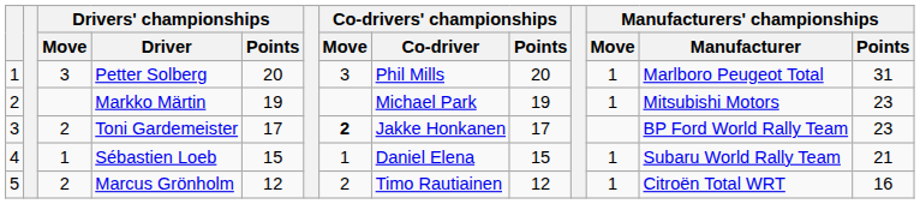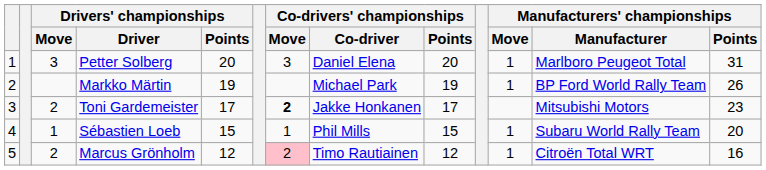 <table class="wikitable" style="font-size:85%;">
 <tr>
 <th rowspan="2"></th>
 <th rowspan="7" style="width:5px;"></th>
 <th colspan="3">Drivers' championships</th>
 <th rowspan="7" style="width:5px;"></th>
 <th colspan="3" nowrap>Co-drivers' championships</th>
 <th rowspan="7" style="width:5px;"></th>
 <th colspan="3" nowrap>Manufacturers' championships</th>
 </tr>
 <tr>
 <th>Move</th>
 <th>Driver</th>
 <th>Points</th>
 <th>Move</th>
 <th>Co-driver</th>
 <th>Points</th>
 <th>Move</th>
 <th>Manufacturer</th>
 <th>Points</th>
 </tr>
 <tr>
 <td align="center">1</td>
 <td align="center"> 3</td>
 <td> <a href='#'>Petter Solberg</a></td>
 <td align="center">20</td>
 <td align="center"> 3</td>
-<td> <a href='#'>Phil Mills</a></td>
+<td> <a href='#'>Daniel Elena</a></td>
 <td align="center">20</td>
 <td align="center"> 1</td>
 <td> <a href='#'>Marlboro Peugeot Total</a></td>
 <td align="center">31</td>
 </tr>
 <tr>
 <td align="center">2</td>
 <td align="center"></td>
 <td> <a href='#'>Markko Märtin</a></td>
 <td align="center">19</td>
 <td align="center"></td>
 <td> <a href='#'>Michael Park</a></td>
 <td align="center">19</td>
 <td align="center"> 1</td>
-<td> <a href='#'>Mitsubishi Motors</a></td>
-<td align="center">23</td>
+<td> <a href='#'>BP Ford World Rally Team</a></td>
+<td align="center">26</td>
 </tr>
 <tr>
 <td align="center">3</td>
 <td align="center"> 2</td>
 <td> <a href='#'>Toni Gardemeister</a></td>
 <td align="center">17</td>
 <td align="center"><strong> 2</strong></td>
 <td> <a href='#'>Jakke Honkanen</a></td>
 <td align="center">17</td>
 <td align="center"></td>
-<td> <a href='#'>BP Ford World Rally Team</a></td>
+<td> <a href='#'>Mitsubishi Motors</a></td>
 <td align="center">23</td>
 </tr>
 <tr>
 <td align="center">4</td>
 <td align="center"> 1</td>
 <td> <a href='#'>Sébastien Loeb</a></td>
 <td align="center">15</td>
 <td align="center"> 1</td>
-<td> <a href='#'>Daniel Elena</a></td>
+<td> <a href='#'>Phil Mills</a></td>
 <td align="center">15</td>
 <td align="center"> 1</td>
 <td> <a href='#'>Subaru World Rally Team</a></td>
-<td align="center">21</td>
+<td align="center">20</td>
 </tr>
 <tr>
 <td align="center">5</td>
 <td align="center"> 2</td>
 <td> <a href='#'>Marcus Grönholm</a></td>
 <td align="center">12</td>
-<td align="center"> 2</td>
+<td align="center" style="background: pink;"> 2</td>
 <td> <a href='#'>Timo Rautiainen</a></td>
 <td align="center">12</td>
 <td align="center"> 1</td>
 <td> <a href='#'>Citroën Total WRT</a></td>
 <td align="center">16</td>
 </tr>
 </table>
